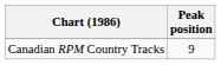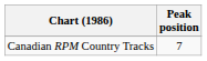 <table class="wikitable sortable">
 <tr>
 <th align="left">Chart (1986)</th>
 <th align="center">Peak<br>position</th>
 </tr>
 <tr>
 </tr>
 <tr>
 <td align="left">Canadian <em>RPM</em> Country Tracks</td>
-<td align="center">9</td>
+<td align="center">7</td>
 </tr>
 </table>
